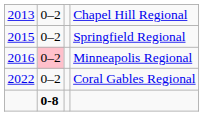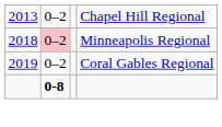 <table class="wikitable">
 <tr>
 <td><a href='#'>2013</a></td>
 <td>0–2</td>
 <td></td>
 <td><a href='#'>Chapel Hill Regional</a></td>
 </tr>
 <tr>
-<td><a href='#'>2015</a></td>
-<td>0–2</td>
-<td></td>
-<td><a href='#'>Springfield Regional</a></td>
-</tr>
-<tr>
-<td><a href='#'>2016</a></td>
+<td><a href='#'>2018</a></td>
 <td style="background: pink;">0–2</td>
 <td></td>
 <td><a href='#'>Minneapolis Regional</a></td>
 </tr>
 <tr>
-<td><a href='#'>2022</a></td>
+<td><a href='#'>2019</a></td>
 <td>0–2</td>
 <td></td>
 <td><a href='#'>Coral Gables Regional</a></td>
 </tr>
 <tr>
 <td></td>
 <td><strong>0-8</strong></td>
 <td><strong></strong></td>
 <td></td>
 </tr>
 </table>
